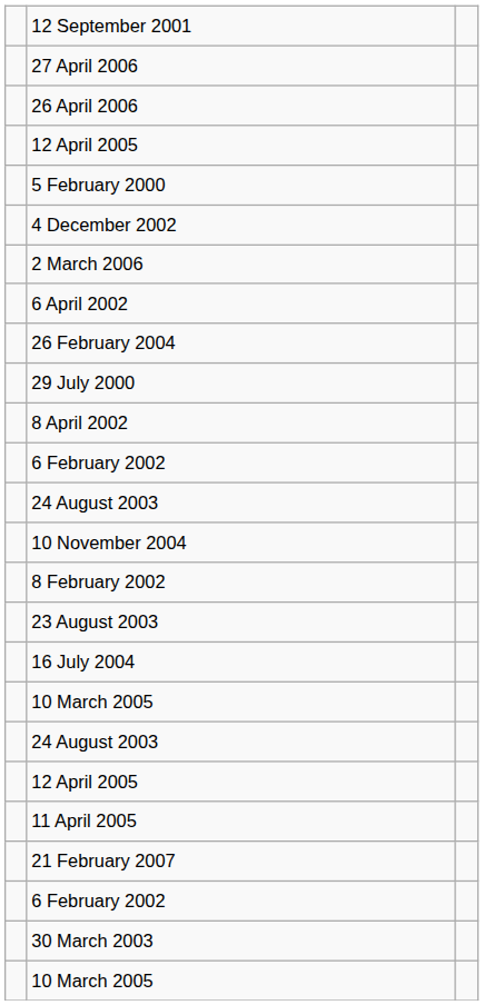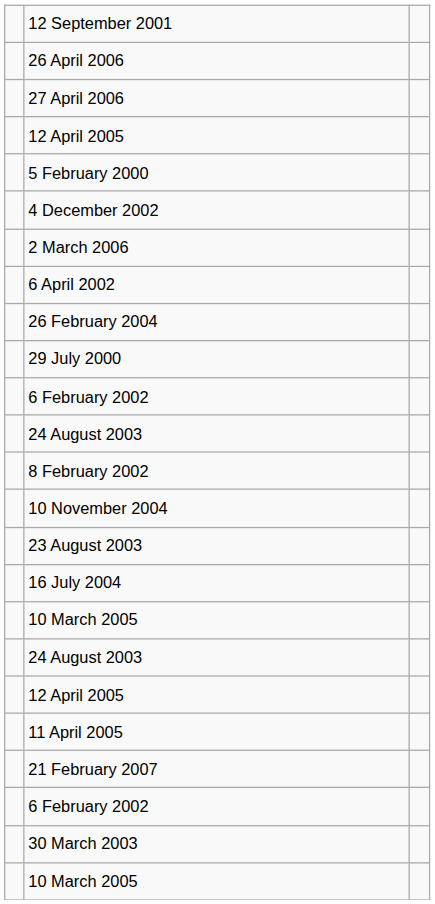 <table class="wikitable" style="font-size: 80%; float: left; width: 26em; margin-right: 1em; height: 700px">
 <tr>
 <td></td>
 <td>12 September 2001</td>
 <td></td>
 </tr>
 <tr>
 <td></td>
-<td>27 April 2006</td>
+<td>26 April 2006</td>
 <td></td>
 </tr>
 <tr>
 <td></td>
-<td>26 April 2006</td>
+<td>27 April 2006</td>
 <td></td>
 </tr>
 <tr>
 <td></td>
 <td>12 April 2005</td>
 <td></td>
 </tr>
 <tr>
 <td></td>
 <td>5 February 2000</td>
 <td></td>
 </tr>
 <tr>
 <td></td>
 <td>4 December 2002</td>
 <td></td>
 </tr>
 <tr>
 <td></td>
 <td>2 March 2006</td>
 <td></td>
 </tr>
 <tr>
 <td></td>
 <td>6 April 2002</td>
 <td></td>
 </tr>
 <tr>
 <td></td>
 <td>26 February 2004</td>
 <td></td>
 </tr>
 <tr>
 <td></td>
 <td>29 July 2000</td>
 <td></td>
 </tr>
 <tr>
 <td></td>
-<td>8 April 2002</td>
-<td></td>
-</tr>
-<tr>
-<td></td>
 <td>6 February 2002</td>
 <td></td>
 </tr>
 <tr>
 <td></td>
 <td>24 August 2003</td>
 <td></td>
 </tr>
 <tr>
 <td></td>
-<td>10 November 2004</td>
+<td>8 February 2002</td>
 <td></td>
 </tr>
 <tr>
 <td></td>
-<td>8 February 2002</td>
+<td>10 November 2004</td>
 <td></td>
 </tr>
 <tr>
 <td></td>
 <td>23 August 2003</td>
 <td></td>
 </tr>
 <tr>
 <td></td>
 <td>16 July 2004</td>
 <td></td>
 </tr>
 <tr>
 <td></td>
 <td>10 March 2005</td>
 <td></td>
 </tr>
 <tr>
 <td></td>
 <td>24 August 2003</td>
 <td></td>
 </tr>
 <tr>
 <td></td>
 <td>12 April 2005</td>
 <td></td>
 </tr>
 <tr>
 <td></td>
 <td>11 April 2005</td>
 <td></td>
 </tr>
 <tr>
 <td></td>
 <td>21 February 2007</td>
 <td></td>
 </tr>
 <tr>
 <td></td>
 <td>6 February 2002</td>
 <td></td>
 </tr>
 <tr>
 <td></td>
 <td>30 March 2003</td>
 <td></td>
 </tr>
 <tr>
 <td></td>
 <td>10 March 2005</td>
 <td></td>
 </tr>
 </table>
